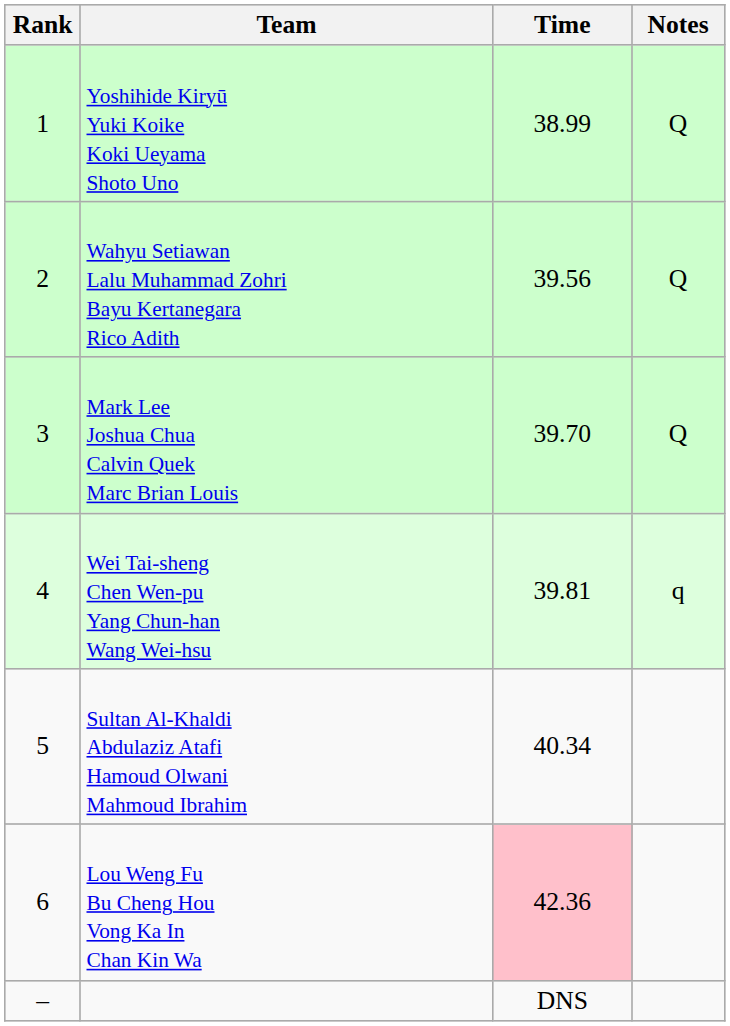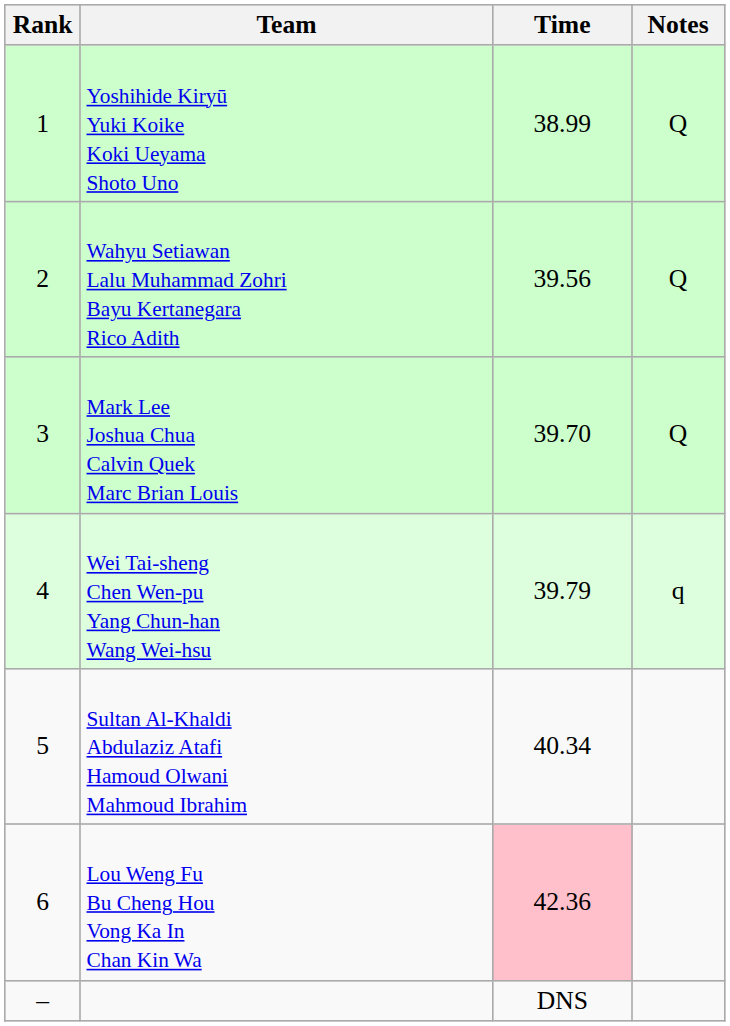 <table class="wikitable" style="text-align:center">
 <tr>
 <th width=40>Rank</th>
 <th width=250>Team</th>
 <th width=80>Time</th>
 <th width=50>Notes</th>
 </tr>
 <tr bgcolor=ccffcc>
 <td>1</td>
 <td align=left><br><small><a href='#'>Yoshihide Kiryū</a><br><a href='#'>Yuki Koike</a><br><a href='#'>Koki Ueyama</a><br><a href='#'>Shoto Uno</a></small></td>
 <td>38.99</td>
 <td>Q</td>
 </tr>
 <tr bgcolor=ccffcc>
 <td>2</td>
 <td align=left><br><small><a href='#'>Wahyu Setiawan</a><br><a href='#'>Lalu Muhammad Zohri</a><br><a href='#'>Bayu Kertanegara</a><br><a href='#'>Rico Adith</a></small></td>
 <td>39.56</td>
 <td>Q</td>
 </tr>
 <tr bgcolor=ccffcc>
 <td>3</td>
 <td align=left><br><small><a href='#'>Mark Lee</a><br><a href='#'>Joshua Chua</a><br><a href='#'>Calvin Quek</a><br><a href='#'>Marc Brian Louis</a></small></td>
 <td>39.70</td>
 <td>Q</td>
 </tr>
 <tr bgcolor=ddffdd>
 <td>4</td>
 <td align=left><br><small><a href='#'>Wei Tai-sheng</a><br><a href='#'>Chen Wen-pu</a><br><a href='#'>Yang Chun-han</a><br><a href='#'>Wang Wei-hsu</a></small></td>
-<td>39.81</td>
+<td>39.79</td>
 <td>q</td>
 </tr>
 <tr>
 <td>5</td>
 <td align=left><br><small><a href='#'>Sultan Al-Khaldi</a><br><a href='#'>Abdulaziz Atafi</a><br><a href='#'>Hamoud Olwani</a><br><a href='#'>Mahmoud Ibrahim</a></small></td>
 <td>40.34</td>
 <td></td>
 </tr>
 <tr>
 <td>6</td>
 <td align=left><br><small><a href='#'>Lou Weng Fu</a><br><a href='#'>Bu Cheng Hou</a><br><a href='#'>Vong Ka In</a><br><a href='#'>Chan Kin Wa</a></small></td>
 <td style="background: pink;">42.36</td>
 <td></td>
 </tr>
 <tr>
 <td>–</td>
 <td align=left></td>
 <td>DNS</td>
 <td></td>
 </tr>
 </table>
